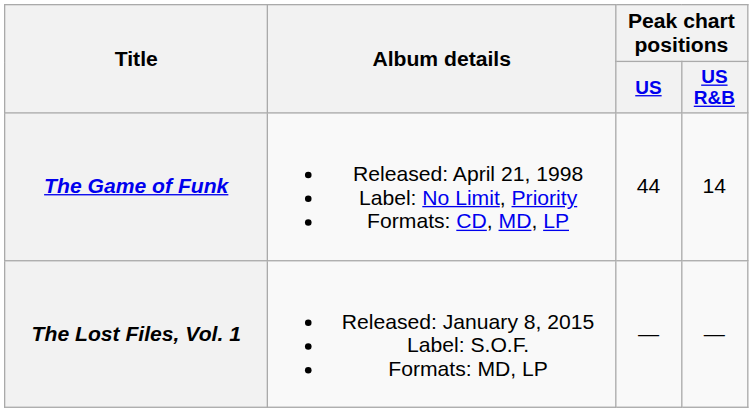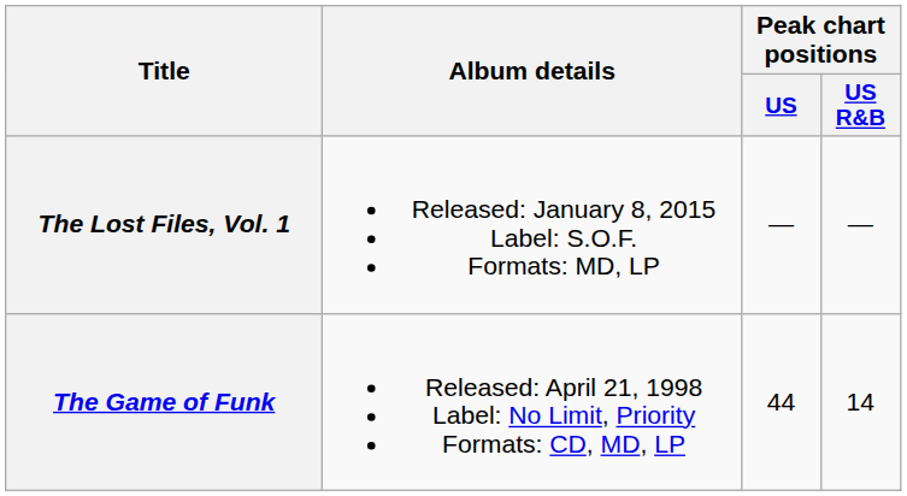 <table class="wikitable plainrowheaders" style="text-align:center;">
 <tr>
 <th scope="col" rowspan="2" style="width:12em;">Title</th>
 <th scope="col" rowspan="2" style="width:16em;">Album details</th>
 <th scope="col" colspan="2">Peak chart positions</th>
 </tr>
 <tr>
 <th scope="col" style="width:3em;font-size:90%;"><a href='#'>US</a></th>
 <th scope="col" style="width:3em;font-size:90%;"><a href='#'>US R&B</a></th>
 </tr>
 <tr>
+<th scope="row"><em>The Lost Files, Vol. 1</em></th>
+<td><br><ul><li>Released: January 8, 2015</li><li>Label: S.O.F.</li><li>Formats: MD, LP</li></ul></td>
+<td>—</td>
+<td>—</td>
+</tr>
+<tr>
 <th scope="row"><em><a href='#'>The Game of Funk</a></em></th>
 <td><br><ul><li>Released: April 21, 1998</li><li>Label: <a href='#'>No Limit</a>, <a href='#'>Priority</a></li><li>Formats: <a href='#'>CD</a>, <a href='#'>MD</a>, <a href='#'>LP</a></li></ul></td>
 <td>44</td>
 <td>14</td>
 </tr>
-<tr>
-<th scope="row"><em>The Lost Files, Vol. 1</em></th>
-<td><br><ul><li>Released: January 8, 2015</li><li>Label: S.O.F.</li><li>Formats: MD, LP</li></ul></td>
-<td>—</td>
-<td>—</td>
-</tr>
 </table>
